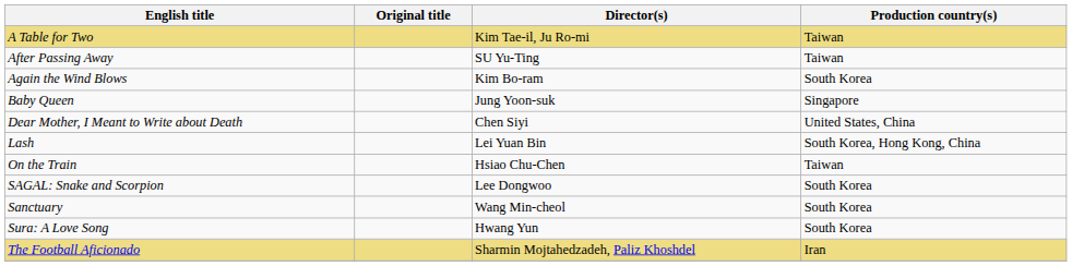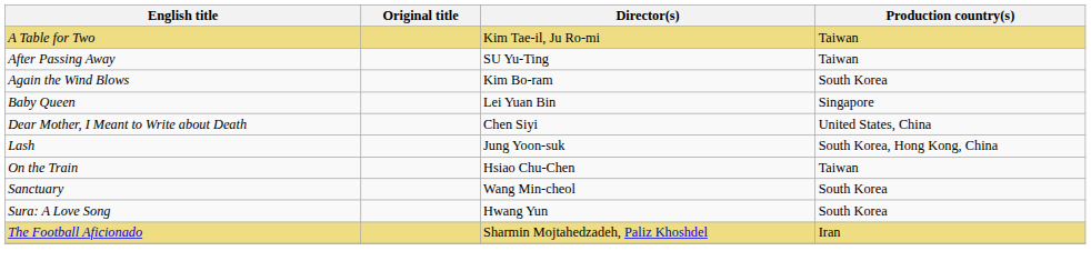 <table class="sortable wikitable" style="width:100%; margin-bottom:4px" cellpadding="5">
 <tr>
 <th scope="col">English title</th>
 <th scope="col">Original title</th>
 <th scope="col">Director(s)</th>
 <th scope="col">Production country(s)</th>
 </tr>
 <tr style="background:#eedd82;">
 <td><em>A Table for Two</em></td>
 <td></td>
 <td>Kim Tae-il, Ju Ro-mi</td>
 <td>Taiwan</td>
 </tr>
 <tr>
 <td><em>After Passing Away</em></td>
 <td></td>
 <td>SU Yu-Ting</td>
 <td>Taiwan</td>
 </tr>
 <tr>
 <td><em>Again the Wind Blows</em></td>
 <td></td>
 <td>Kim Bo-ram</td>
 <td>South Korea</td>
 </tr>
 <tr>
 <td><em>Baby Queen</em></td>
 <td></td>
-<td>Jung Yoon-suk</td>
+<td>Lei Yuan Bin</td>
 <td>Singapore</td>
 </tr>
 <tr>
 <td><em>Dear Mother, I Meant to Write about Death</em></td>
 <td></td>
 <td>Chen Siyi</td>
 <td>United States, China</td>
 </tr>
 <tr>
 <td><em>Lash</em></td>
 <td></td>
-<td>Lei Yuan Bin</td>
+<td>Jung Yoon-suk</td>
 <td>South Korea, Hong Kong, China</td>
 </tr>
 <tr>
 <td><em>On the Train</em></td>
 <td></td>
 <td>Hsiao Chu-Chen</td>
 <td>Taiwan</td>
-</tr>
-<tr>
-<td><em>SAGAL: Snake and Scorpion</em></td>
-<td></td>
-<td>Lee Dongwoo</td>
-<td>South Korea</td>
 </tr>
 <tr>
 <td><em>Sanctuary</em></td>
 <td></td>
 <td>Wang Min-cheol</td>
 <td>South Korea</td>
 </tr>
 <tr>
 <td><em>Sura: A Love Song</em></td>
 <td></td>
 <td>Hwang Yun</td>
 <td>South Korea</td>
 </tr>
 <tr style="background:#eedd82;">
 <td><em><a href='#'>The Football Aficionado</a></em></td>
 <td></td>
 <td>Sharmin Mojtahedzadeh, <a href='#'>Paliz Khoshdel</a></td>
 <td>Iran</td>
 </tr>
 <tr>
 </tr>
 </table>
